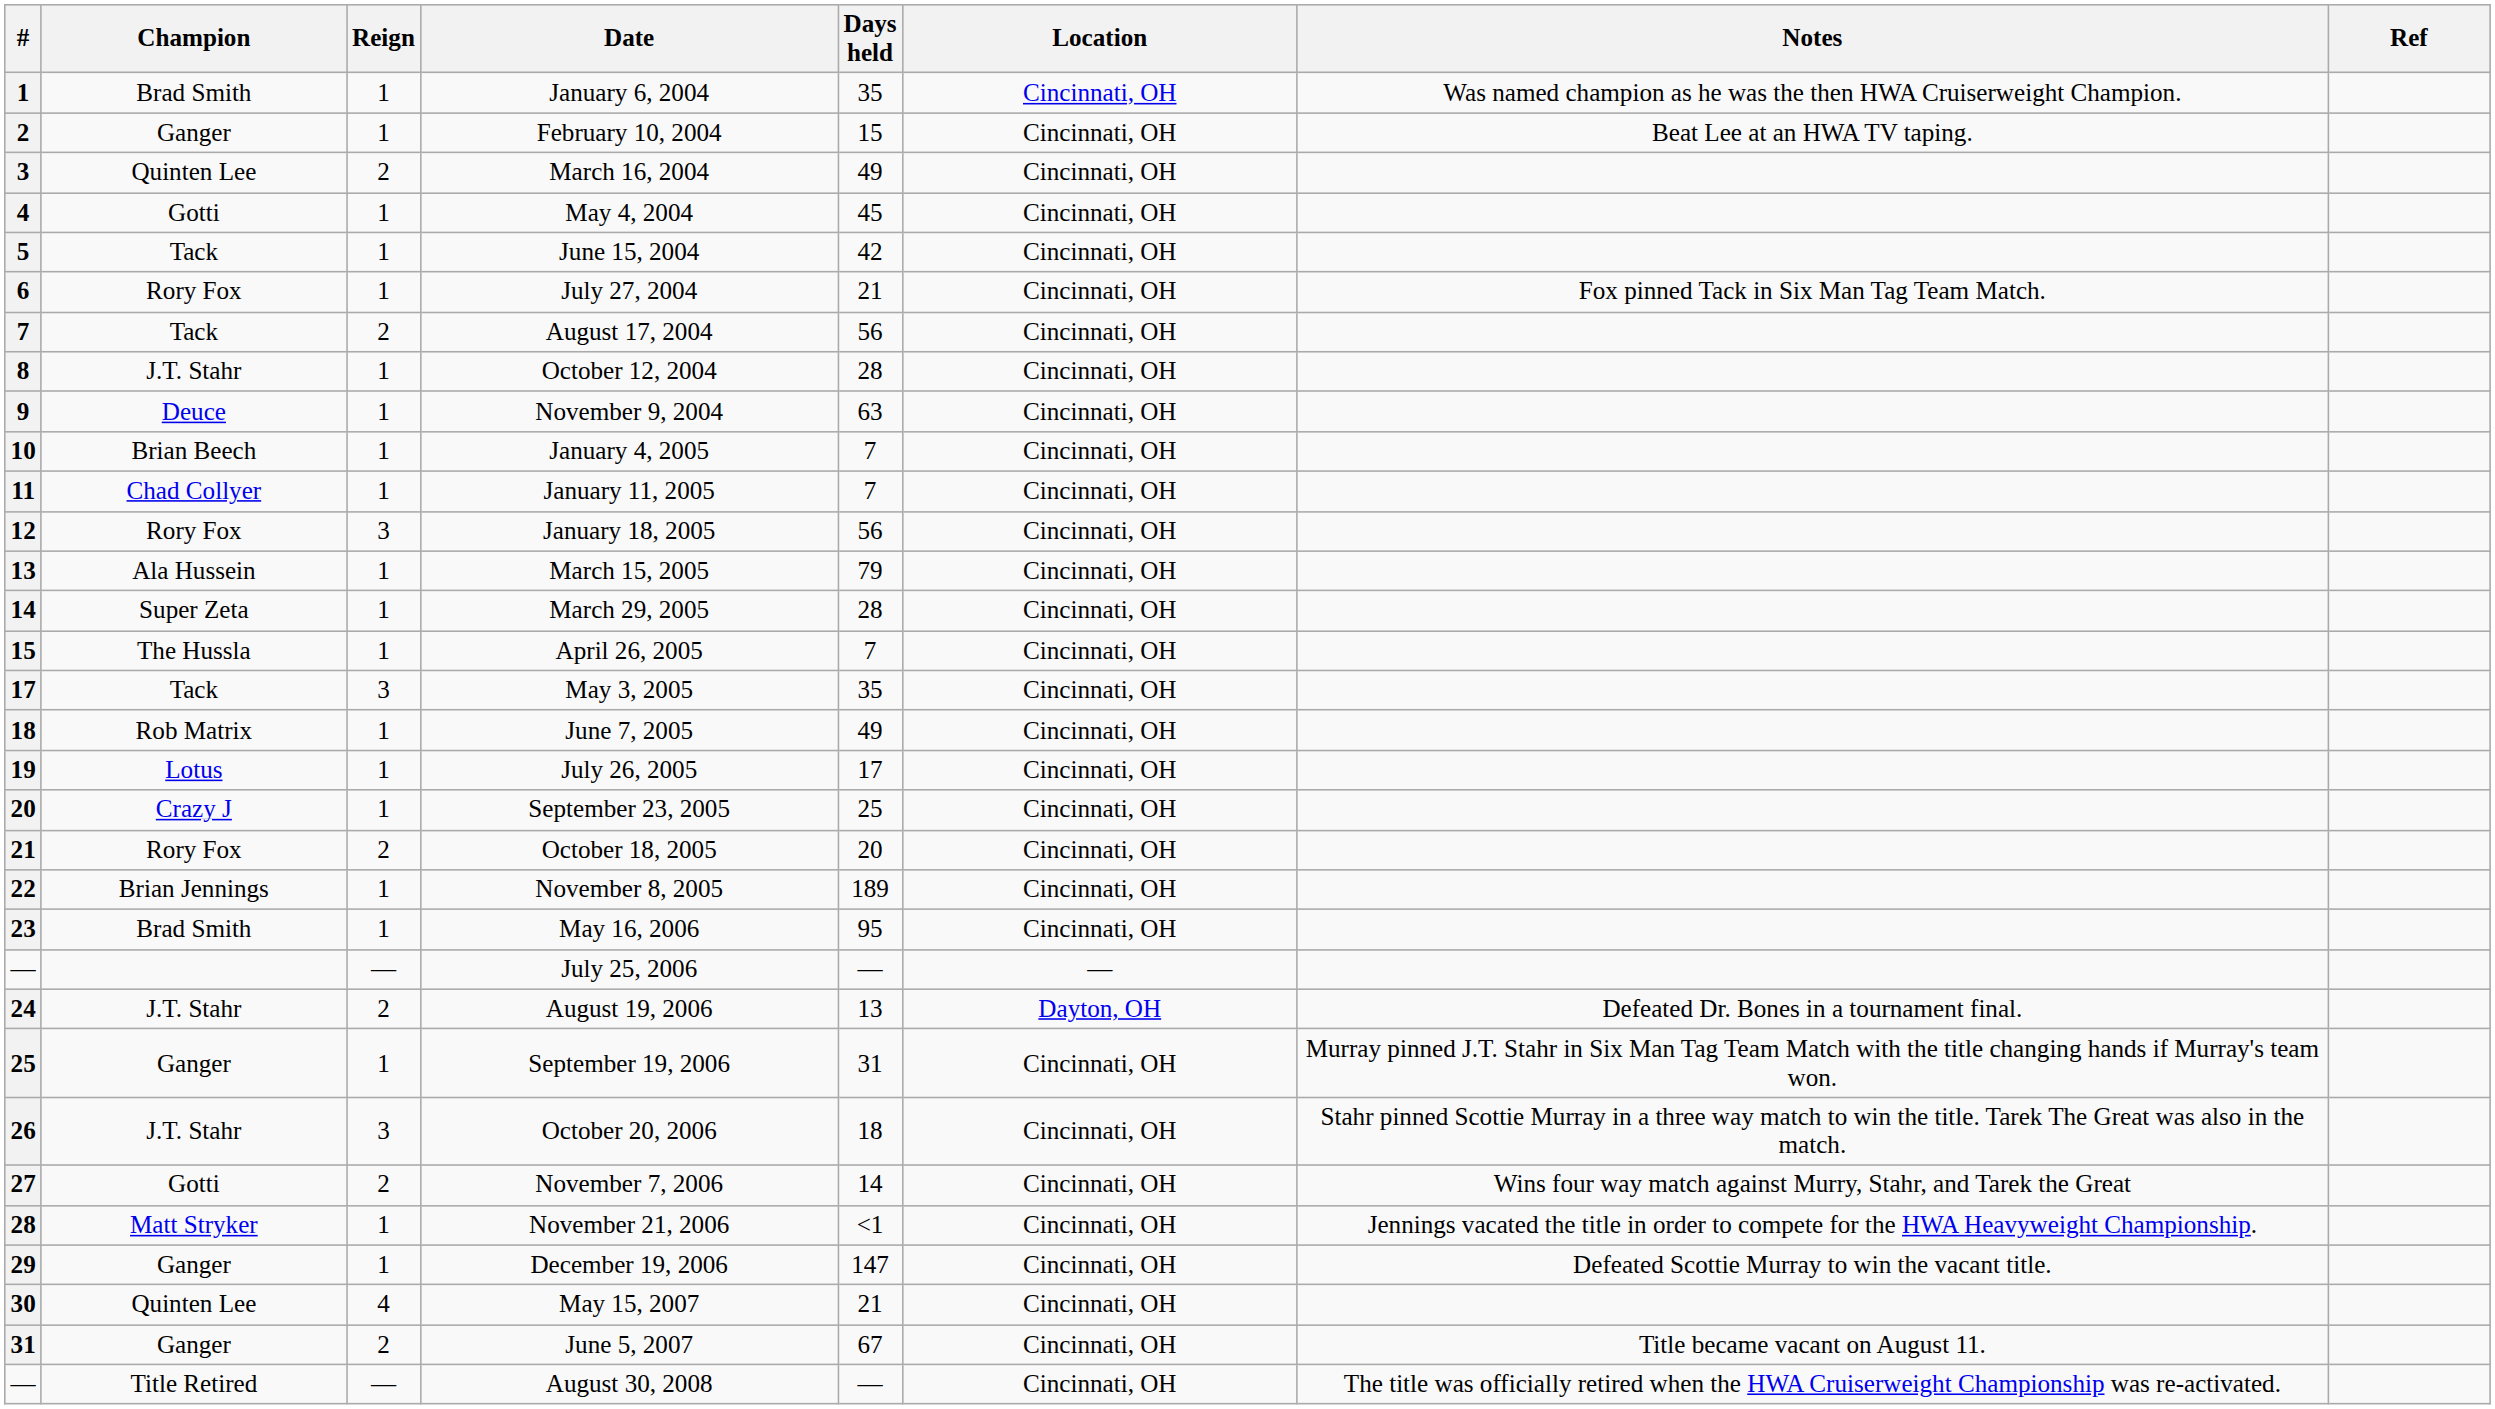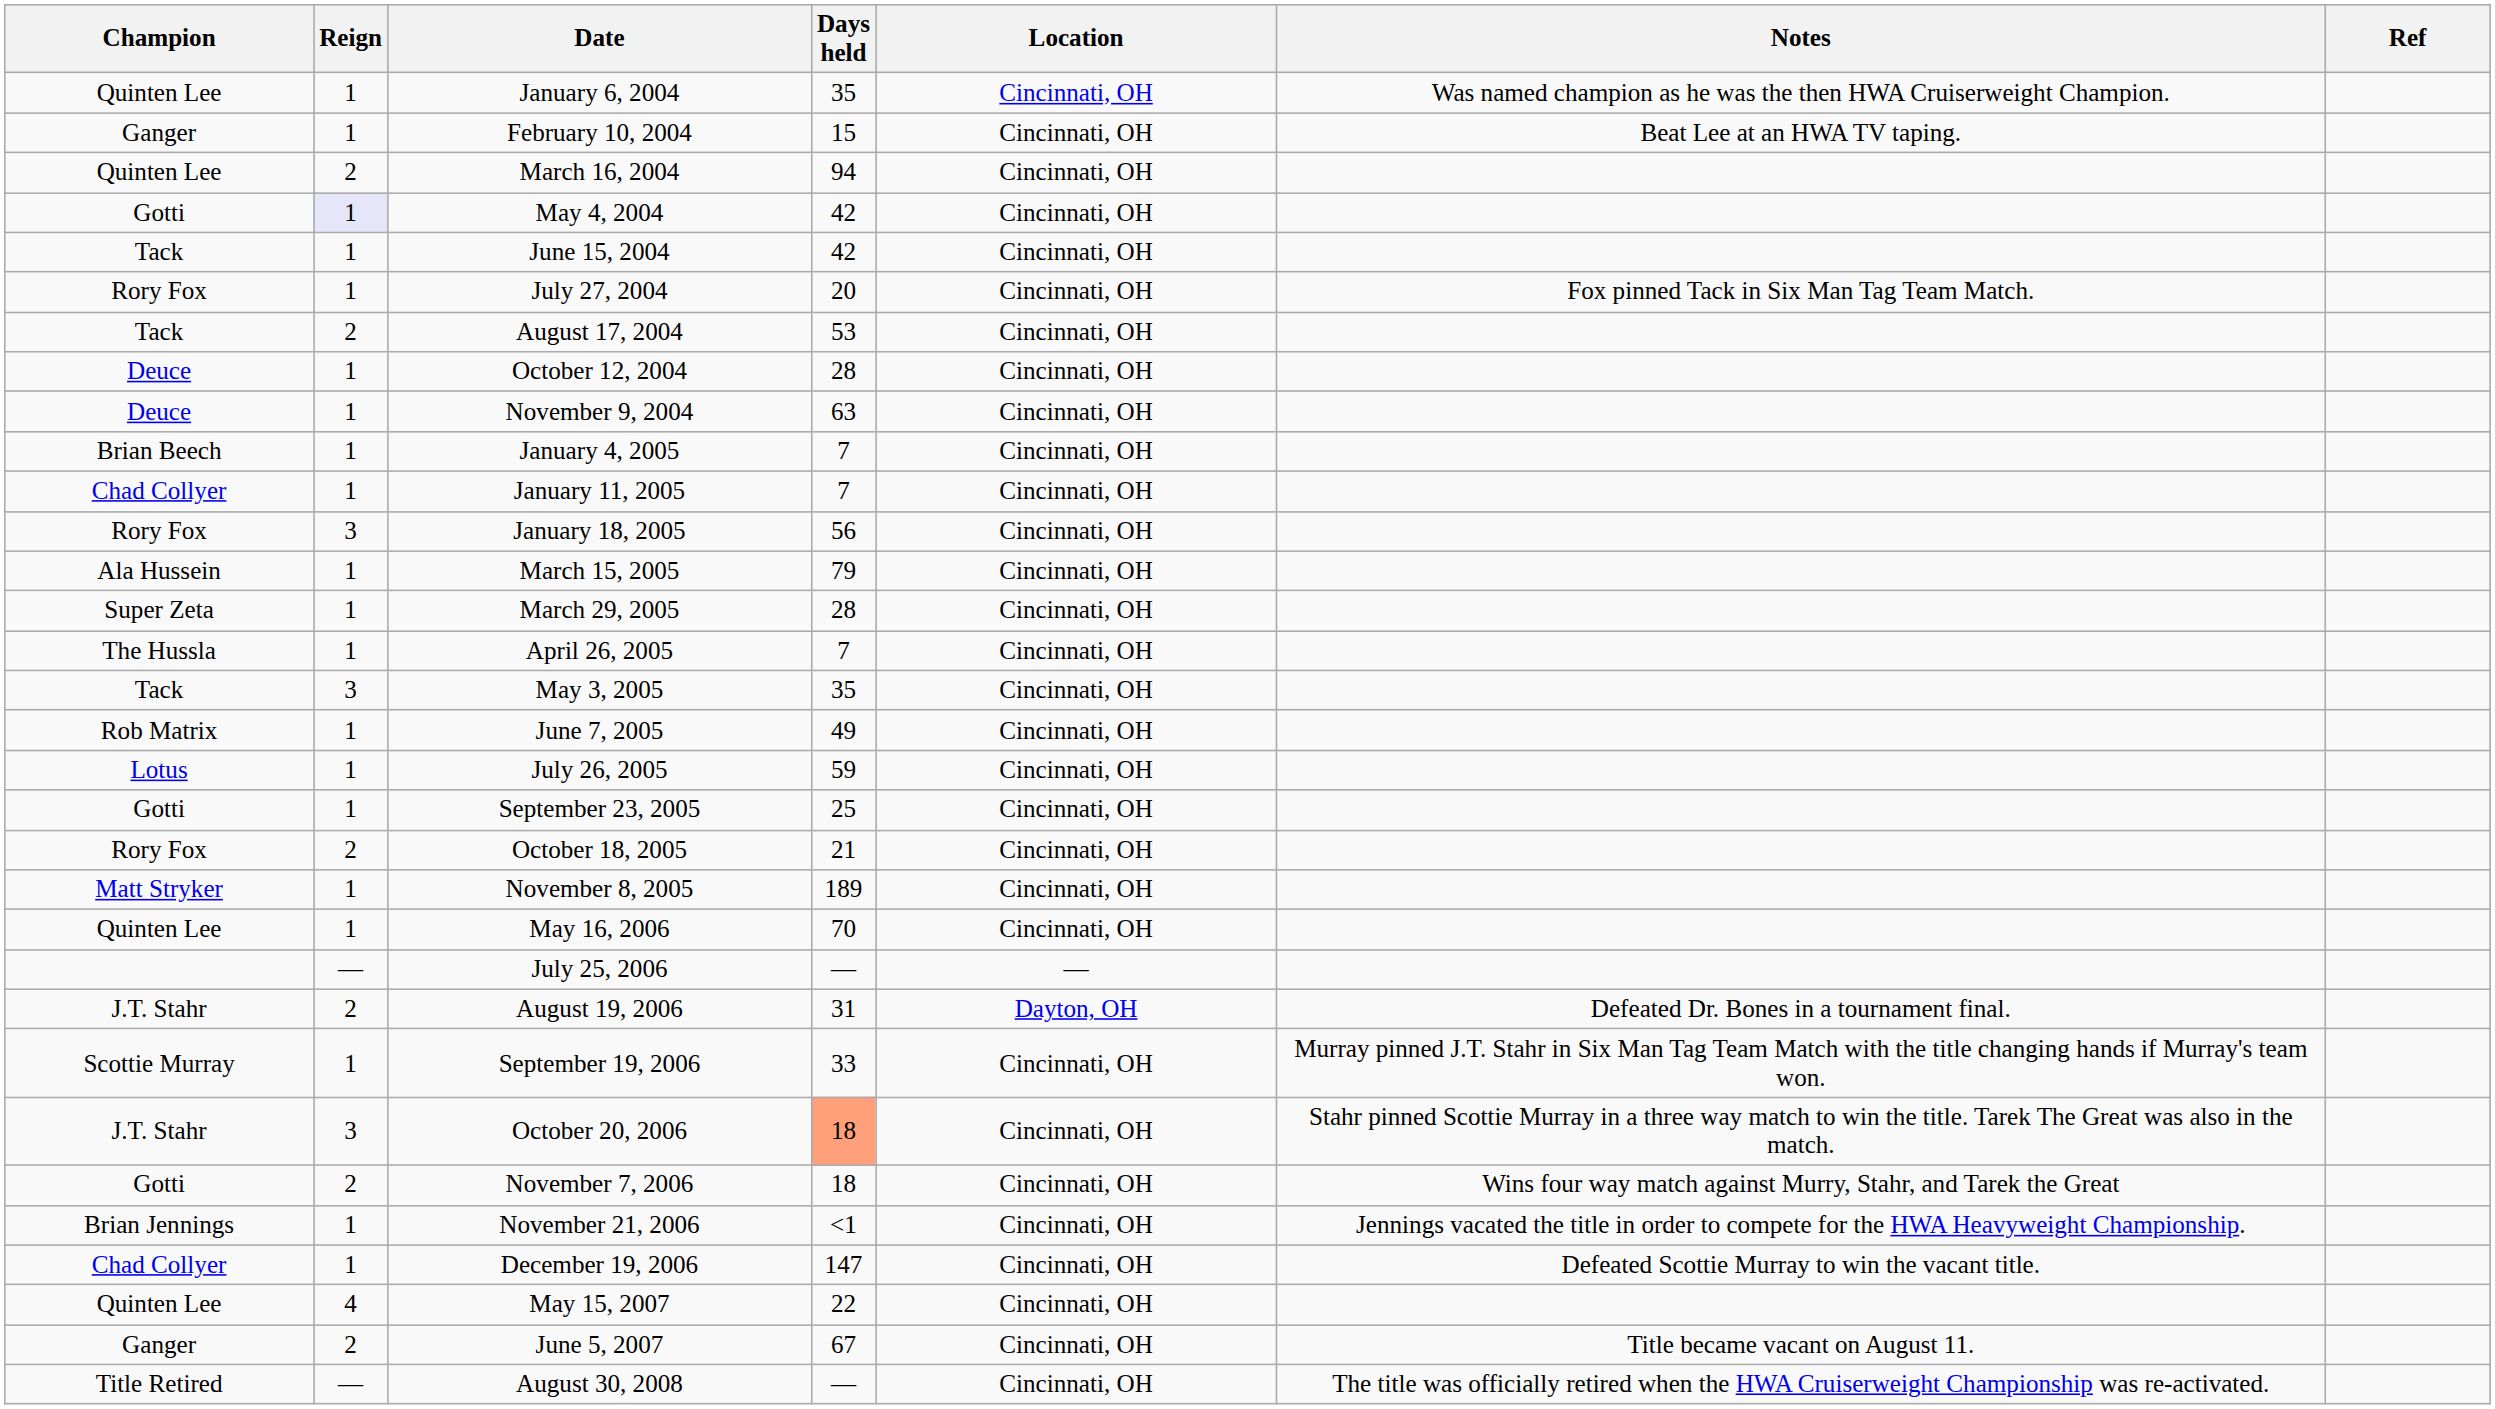 <table class="wikitable sortable" style="text-align: center" width=100%>
 <tr>
-<th width=0 data-sort-type="number">#</th>
 <th width=13%>Champion</th>
 <th width=0 data-sort-type="number">Reign</th>
 <th width=18%>Date</th>
 <th width=0 data-sort-type="number">Days held</th>
 <th width=17%>Location</th>
 <th width=45% class="unsortable">Notes</th>
 <th width=17%>Ref</th>
 </tr>
 <tr>
-<th>1</th>
-<td>Brad Smith</td>
+<td>Quinten Lee</td>
 <td>1</td>
 <td>January 6, 2004</td>
 <td>35</td>
 <td><a href='#'>Cincinnati, OH</a></td>
 <td>Was named champion as he was the then HWA Cruiserweight Champion.</td>
 <td></td>
 </tr>
 <tr>
-<th>2</th>
 <td>Ganger</td>
 <td>1</td>
 <td>February 10, 2004</td>
 <td>15</td>
 <td>Cincinnati, OH</td>
 <td>Beat Lee at an HWA TV taping.</td>
 <td></td>
 </tr>
 <tr>
-<th>3</th>
 <td>Quinten Lee</td>
 <td>2</td>
 <td>March 16, 2004</td>
-<td>49</td>
+<td>94</td>
 <td>Cincinnati, OH</td>
 <td></td>
 <td></td>
 </tr>
 <tr>
-<th>4</th>
 <td>Gotti</td>
-<td>1</td>
+<td style="background: lavender;">1</td>
 <td>May 4, 2004</td>
-<td>45</td>
+<td>42</td>
 <td>Cincinnati, OH</td>
 <td></td>
 <td></td>
 </tr>
 <tr>
-<th>5</th>
 <td>Tack</td>
 <td>1</td>
 <td>June 15, 2004</td>
 <td>42</td>
 <td>Cincinnati, OH</td>
 <td></td>
 <td></td>
 </tr>
 <tr>
-<th>6</th>
 <td>Rory Fox</td>
 <td>1</td>
 <td>July 27, 2004</td>
-<td>21</td>
+<td>20</td>
 <td>Cincinnati, OH</td>
 <td>Fox pinned Tack in Six Man Tag Team Match.</td>
 <td></td>
 </tr>
 <tr>
-<th>7</th>
 <td>Tack</td>
 <td>2</td>
 <td>August 17, 2004</td>
-<td>56</td>
+<td>53</td>
 <td>Cincinnati, OH</td>
 <td></td>
 <td></td>
 </tr>
 <tr>
-<th>8</th>
-<td>J.T. Stahr</td>
+<td><a href='#'>Deuce</a></td>
 <td>1</td>
 <td>October 12, 2004</td>
 <td>28</td>
 <td>Cincinnati, OH</td>
 <td></td>
 <td></td>
 </tr>
 <tr>
-<th>9</th>
 <td><a href='#'>Deuce</a></td>
 <td>1</td>
 <td>November 9, 2004</td>
 <td>63</td>
 <td>Cincinnati, OH</td>
 <td></td>
 <td></td>
 </tr>
 <tr>
-<th>10</th>
 <td>Brian Beech</td>
 <td>1</td>
 <td>January 4, 2005</td>
 <td>7</td>
 <td>Cincinnati, OH</td>
 <td></td>
 <td></td>
 </tr>
 <tr>
-<th>11</th>
 <td><a href='#'>Chad Collyer</a></td>
 <td>1</td>
 <td>January 11, 2005</td>
 <td>7</td>
 <td>Cincinnati, OH</td>
 <td></td>
 <td></td>
 </tr>
 <tr>
-<th>12</th>
 <td>Rory Fox</td>
 <td>3</td>
 <td>January 18, 2005</td>
 <td>56</td>
 <td>Cincinnati, OH</td>
 <td></td>
 <td></td>
 </tr>
 <tr>
-<th>13</th>
 <td>Ala Hussein</td>
 <td>1</td>
 <td>March 15, 2005</td>
 <td>79</td>
 <td>Cincinnati, OH</td>
 <td></td>
 <td></td>
 </tr>
 <tr>
-<th>14</th>
 <td>Super Zeta</td>
 <td>1</td>
 <td>March 29, 2005</td>
 <td>28</td>
 <td>Cincinnati, OH</td>
 <td></td>
 <td></td>
 </tr>
 <tr>
-<th>15</th>
 <td>The Hussla</td>
 <td>1</td>
 <td>April 26, 2005</td>
 <td>7</td>
 <td>Cincinnati, OH</td>
 <td></td>
 <td></td>
 </tr>
 <tr>
-<th>17</th>
 <td>Tack</td>
 <td>3</td>
 <td>May 3, 2005</td>
 <td>35</td>
 <td>Cincinnati, OH</td>
 <td></td>
 <td></td>
 </tr>
 <tr>
-<th>18</th>
 <td>Rob Matrix</td>
 <td>1</td>
 <td>June 7, 2005</td>
 <td>49</td>
 <td>Cincinnati, OH</td>
 <td></td>
 <td></td>
 </tr>
 <tr>
-<th>19</th>
 <td><a href='#'>Lotus</a></td>
 <td>1</td>
 <td>July 26, 2005</td>
-<td>17</td>
+<td>59</td>
 <td>Cincinnati, OH</td>
 <td></td>
 <td></td>
 </tr>
 <tr>
-<th>20</th>
-<td><a href='#'>Crazy J</a></td>
+<td>Gotti</td>
 <td>1</td>
 <td>September 23, 2005</td>
 <td>25</td>
 <td>Cincinnati, OH</td>
 <td></td>
 <td></td>
 </tr>
 <tr>
-<th>21</th>
 <td>Rory Fox</td>
 <td>2</td>
 <td>October 18, 2005</td>
-<td>20</td>
+<td>21</td>
 <td>Cincinnati, OH</td>
 <td></td>
 <td></td>
 </tr>
 <tr>
-<th>22</th>
-<td>Brian Jennings</td>
+<td><a href='#'>Matt Stryker</a></td>
 <td>1</td>
 <td>November 8, 2005</td>
 <td>189</td>
 <td>Cincinnati, OH</td>
 <td></td>
 <td></td>
 </tr>
 <tr>
-<th>23</th>
-<td>Brad Smith</td>
+<td>Quinten Lee</td>
 <td>1</td>
 <td>May 16, 2006</td>
-<td>95</td>
+<td>70</td>
 <td>Cincinnati, OH</td>
 <td></td>
 <td></td>
 </tr>
 <tr>
-<td>—</td>
 <td></td>
 <td>—</td>
 <td>July 25, 2006</td>
 <td>—</td>
 <td>—</td>
 <td></td>
 <td></td>
 </tr>
 <tr>
-<th>24</th>
 <td>J.T. Stahr</td>
 <td>2</td>
 <td>August 19, 2006</td>
-<td>13</td>
+<td>31</td>
 <td><a href='#'>Dayton, OH</a></td>
 <td>Defeated Dr. Bones in a tournament final.</td>
 <td></td>
 </tr>
 <tr>
-<th>25</th>
-<td>Ganger</td>
+<td>Scottie Murray</td>
 <td>1</td>
 <td>September 19, 2006</td>
-<td>31</td>
+<td>33</td>
 <td>Cincinnati, OH</td>
 <td>Murray pinned J.T. Stahr in Six Man Tag Team Match with the title changing hands if Murray's team won.</td>
 <td></td>
 </tr>
 <tr>
-<th>26</th>
 <td>J.T. Stahr</td>
 <td>3</td>
 <td>October 20, 2006</td>
-<td>18</td>
+<td style="background: lightsalmon;">18</td>
 <td>Cincinnati, OH</td>
 <td>Stahr pinned Scottie Murray in a three way match to win the title.  Tarek The Great was also in the match.</td>
 <td></td>
 </tr>
 <tr>
-<th>27</th>
 <td>Gotti</td>
 <td>2</td>
 <td>November 7, 2006</td>
-<td>14</td>
+<td>18</td>
 <td>Cincinnati, OH</td>
 <td>Wins four way match against Murry, Stahr, and Tarek the Great</td>
 <td></td>
 </tr>
 <tr>
-<th>28</th>
-<td><a href='#'>Matt Stryker</a></td>
+<td>Brian Jennings</td>
 <td>1</td>
 <td>November 21, 2006</td>
 <td><1</td>
 <td>Cincinnati, OH</td>
 <td>Jennings vacated the title in order to compete for the <a href='#'>HWA Heavyweight Championship</a>.</td>
 <td></td>
 </tr>
 <tr>
-<th>29</th>
-<td>Ganger</td>
+<td><a href='#'>Chad Collyer</a></td>
 <td>1</td>
 <td>December 19, 2006</td>
 <td>147</td>
 <td>Cincinnati, OH</td>
 <td>Defeated Scottie Murray to win the vacant title.</td>
 <td></td>
 </tr>
 <tr>
-<th>30</th>
 <td>Quinten Lee</td>
 <td>4</td>
 <td>May 15, 2007</td>
-<td>21</td>
+<td>22</td>
 <td>Cincinnati, OH</td>
 <td></td>
 <td></td>
 </tr>
 <tr>
-<th>31</th>
 <td>Ganger</td>
 <td>2</td>
 <td>June 5, 2007</td>
 <td>67</td>
 <td>Cincinnati, OH</td>
 <td>Title became vacant on August 11.</td>
 <td></td>
 </tr>
 <tr>
-<td>—</td>
 <td>Title Retired</td>
 <td>—</td>
 <td>August 30, 2008</td>
 <td>—</td>
 <td>Cincinnati, OH</td>
 <td>The title was officially retired when the <a href='#'>HWA Cruiserweight Championship</a> was re-activated.</td>
 <td></td>
 </tr>
 </table>
